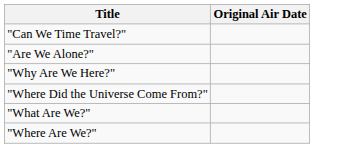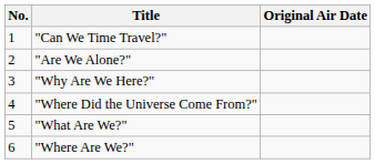 <table class="wikitable">
 <tr>
+<th>No.</th>
 <th>Title</th>
 <th>Original Air Date</th>
 </tr>
 <tr>
+<td>1</td>
 <td>"Can We Time Travel?"</td>
 <td></td>
 </tr>
 <tr>
+<td>2</td>
 <td>"Are We Alone?"</td>
 <td></td>
 </tr>
 <tr>
+<td>3</td>
 <td>"Why Are We Here?"</td>
 <td></td>
 </tr>
 <tr>
+<td>4</td>
 <td>"Where Did the Universe Come From?"</td>
 <td></td>
 </tr>
 <tr>
+<td>5</td>
 <td>"What Are We?"</td>
 <td></td>
 </tr>
 <tr>
+<td>6</td>
 <td>"Where Are We?"</td>
 <td></td>
 </tr>
 </table>
